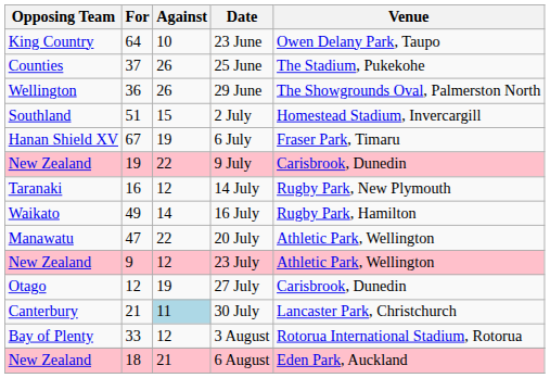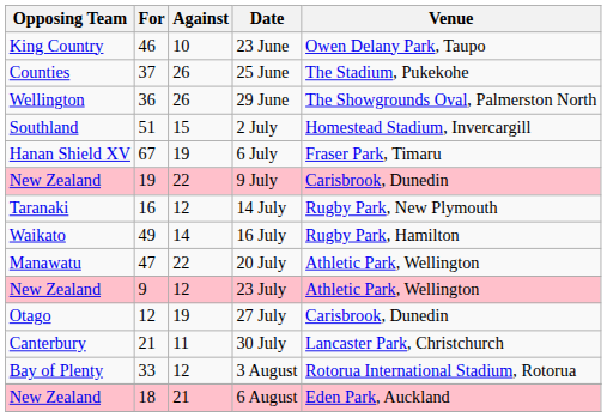 <table class="wikitable">
 <tr>
 <th>Opposing Team</th>
 <th>For</th>
 <th>Against</th>
 <th>Date</th>
 <th>Venue</th>
 </tr>
 <tr>
 <td><a href='#'>King Country</a></td>
-<td>64</td>
+<td>46</td>
 <td>10</td>
 <td>23 June</td>
 <td><a href='#'>Owen Delany Park</a>, Taupo</td>
 </tr>
 <tr>
 <td><a href='#'>Counties</a></td>
 <td>37</td>
 <td>26</td>
 <td>25 June</td>
 <td><a href='#'>The Stadium</a>, Pukekohe</td>
 </tr>
 <tr>
 <td><a href='#'>Wellington</a></td>
 <td>36</td>
 <td>26</td>
 <td>29 June</td>
 <td><a href='#'>The Showgrounds Oval</a>, Palmerston North</td>
 </tr>
 <tr>
 <td><a href='#'>Southland</a></td>
 <td>51</td>
 <td>15</td>
 <td>2 July</td>
 <td><a href='#'>Homestead Stadium</a>, Invercargill</td>
 </tr>
 <tr>
 <td><a href='#'>Hanan Shield XV</a></td>
 <td>67</td>
 <td>19</td>
 <td>6 July</td>
 <td><a href='#'>Fraser Park</a>, Timaru</td>
 </tr>
 <tr style="background:pink">
 <td><a href='#'>New Zealand</a></td>
 <td>19</td>
 <td>22</td>
 <td>9 July</td>
 <td><a href='#'>Carisbrook</a>, Dunedin</td>
 </tr>
 <tr>
 <td><a href='#'>Taranaki</a></td>
 <td>16</td>
 <td>12</td>
 <td>14 July</td>
 <td><a href='#'>Rugby Park</a>, New Plymouth</td>
 </tr>
 <tr>
 <td><a href='#'>Waikato</a></td>
 <td>49</td>
 <td>14</td>
 <td>16 July</td>
 <td><a href='#'>Rugby Park</a>, Hamilton</td>
 </tr>
 <tr>
 <td><a href='#'>Manawatu</a></td>
 <td>47</td>
 <td>22</td>
 <td>20 July</td>
 <td><a href='#'>Athletic Park</a>, Wellington</td>
 </tr>
 <tr style="background:pink">
 <td><a href='#'>New Zealand</a></td>
 <td>9</td>
 <td>12</td>
 <td>23 July</td>
 <td><a href='#'>Athletic Park</a>, Wellington</td>
 </tr>
 <tr>
 <td><a href='#'>Otago</a></td>
 <td>12</td>
 <td>19</td>
 <td>27 July</td>
 <td><a href='#'>Carisbrook</a>, Dunedin</td>
 </tr>
 <tr>
 <td><a href='#'>Canterbury</a></td>
 <td>21</td>
-<td style="background: lightblue;">11</td>
+<td>11</td>
 <td>30 July</td>
 <td><a href='#'>Lancaster Park</a>, Christchurch</td>
 </tr>
 <tr>
 <td><a href='#'>Bay of Plenty</a></td>
 <td>33</td>
 <td>12</td>
 <td>3 August</td>
 <td><a href='#'>Rotorua International Stadium</a>, Rotorua</td>
 </tr>
 <tr>
 </tr>
 <tr style="background:pink">
 <td><a href='#'>New Zealand</a></td>
 <td>18</td>
 <td>21</td>
 <td>6 August</td>
 <td><a href='#'>Eden Park</a>, Auckland</td>
 </tr>
 <tr>
 </tr>
 </table>
